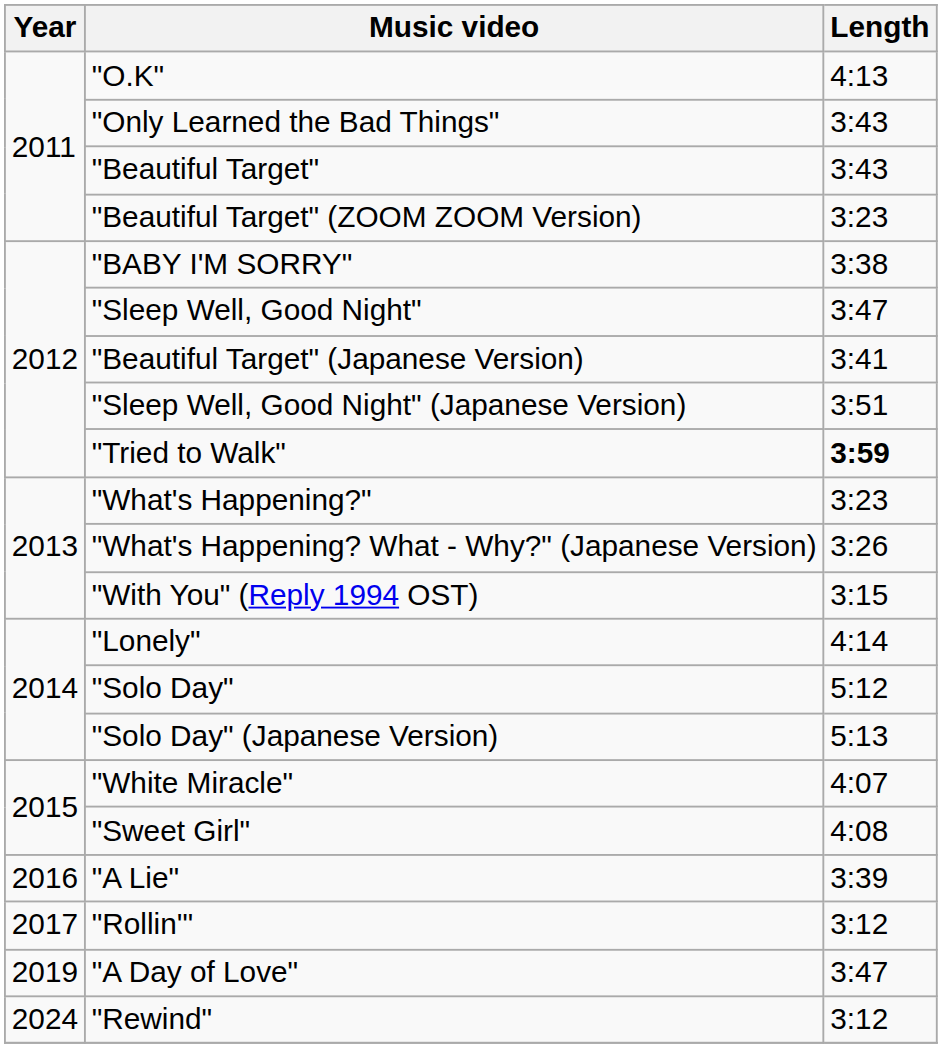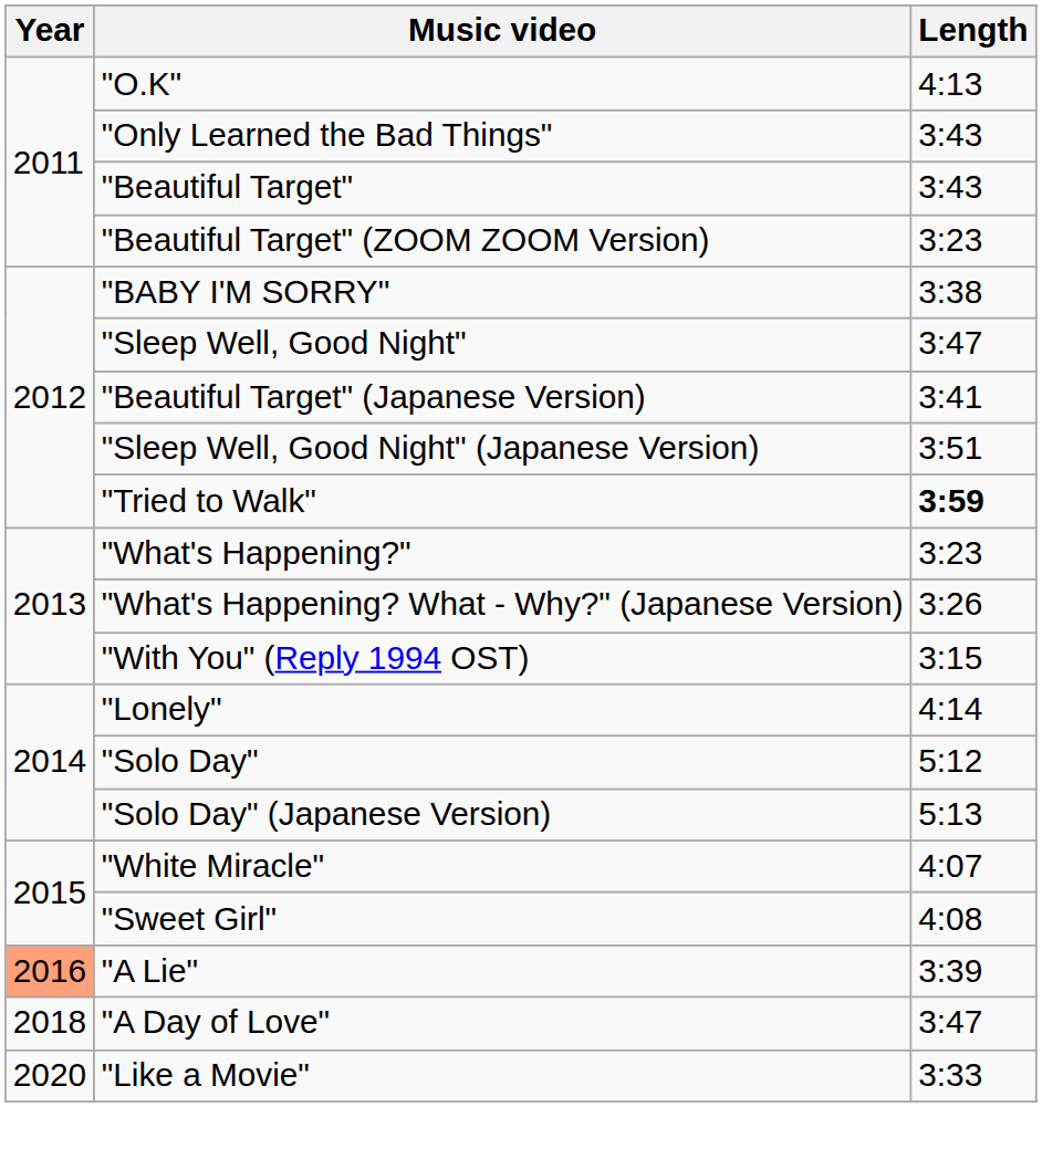 <table class="wikitable">
 <tr>
 <th>Year</th>
 <th>Music video</th>
 <th>Length</th>
 </tr>
 <tr>
 <td rowspan="4">2011</td>
 <td>"O.K"</td>
 <td>4:13</td>
 </tr>
 <tr>
 <td>"Only Learned the Bad Things"</td>
 <td>3:43</td>
 </tr>
 <tr>
 <td>"Beautiful Target"</td>
 <td>3:43</td>
 </tr>
 <tr>
 <td>"Beautiful Target" (ZOOM ZOOM Version)</td>
 <td>3:23</td>
 </tr>
 <tr>
 <td rowspan="5">2012</td>
 <td>"BABY I'M SORRY"</td>
 <td>3:38</td>
 </tr>
 <tr>
 <td>"Sleep Well, Good Night"</td>
 <td>3:47</td>
 </tr>
 <tr>
 <td>"Beautiful Target" (Japanese Version)</td>
 <td>3:41</td>
 </tr>
 <tr>
 <td>"Sleep Well, Good Night" (Japanese Version)</td>
 <td>3:51</td>
 </tr>
 <tr>
 <td>"Tried to Walk"</td>
 <td><strong>3:59</strong></td>
 </tr>
 <tr>
 <td rowspan="3">2013</td>
 <td>"What's Happening?"</td>
 <td>3:23</td>
 </tr>
 <tr>
 <td>"What's Happening? What - Why?" (Japanese Version)</td>
 <td>3:26</td>
 </tr>
 <tr>
 <td>"With You" (<a href='#'>Reply 1994</a> OST)</td>
 <td>3:15</td>
 </tr>
 <tr>
 <td rowspan="3">2014</td>
 <td>"Lonely"</td>
 <td>4:14</td>
 </tr>
 <tr>
 <td>"Solo Day"</td>
 <td>5:12</td>
 </tr>
 <tr>
 <td>"Solo Day" (Japanese Version)</td>
 <td>5:13</td>
 </tr>
 <tr>
 <td rowspan="2">2015</td>
 <td>"White Miracle"</td>
 <td>4:07</td>
 </tr>
 <tr>
 <td>"Sweet Girl"</td>
 <td>4:08</td>
 </tr>
 <tr>
-<td>2016</td>
+<td style="background: lightsalmon;">2016</td>
 <td>"A Lie"</td>
 <td>3:39</td>
 </tr>
 <tr>
-<td>2017</td>
-<td>"Rollin'"</td>
-<td>3:12</td>
-</tr>
-<tr>
-<td>2019</td>
+<td>2018</td>
 <td>"A Day of Love"</td>
 <td>3:47</td>
 </tr>
 <tr>
-<td>2024</td>
-<td>"Rewind"</td>
-<td>3:12</td>
+<td>2020</td>
+<td>"Like a Movie"</td>
+<td>3:33</td>
 </tr>
 <tr>
 </tr>
 </table>
